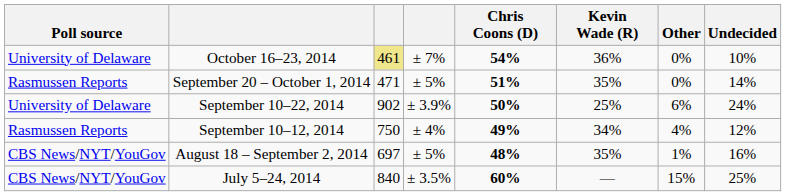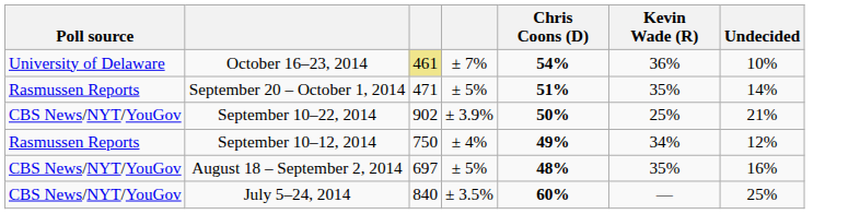 <table class="wikitable" style="text-align:center">
 <tr valign= bottom>
 <th>Poll source</th>
 <th></th>
 <th></th>
 <th></th>
 <th style="width:100px;">Chris<br>Coons (D)</th>
 <th style="width:100px;">Kevin<br>Wade (R)</th>
-<th>Other</th>
 <th>Undecided</th>
 </tr>
 <tr>
 <td align=left><a href='#'>University of Delaware</a></td>
 <td>October 16–23, 2014</td>
 <td style="background: khaki;">461</td>
 <td>± 7%</td>
 <td><strong>54%</strong></td>
 <td>36%</td>
-<td>0%</td>
 <td>10%</td>
 </tr>
 <tr>
 <td align=left><a href='#'>Rasmussen Reports</a></td>
 <td>September 20 – October 1, 2014</td>
 <td>471</td>
 <td>± 5%</td>
 <td><strong>51%</strong></td>
 <td>35%</td>
-<td>0%</td>
 <td>14%</td>
 </tr>
 <tr>
-<td align=left><a href='#'>University of Delaware</a></td>
+<td align=left><a href='#'>CBS News</a>/<a href='#'>NYT</a>/<a href='#'>YouGov</a></td>
 <td>September 10–22, 2014</td>
 <td>902</td>
 <td>± 3.9%</td>
 <td><strong>50%</strong></td>
 <td>25%</td>
-<td>6%</td>
-<td>24%</td>
+<td>21%</td>
 </tr>
 <tr>
 <td align=left><a href='#'>Rasmussen Reports</a></td>
 <td>September 10–12, 2014</td>
 <td>750</td>
 <td>± 4%</td>
 <td><strong>49%</strong></td>
 <td>34%</td>
-<td>4%</td>
 <td>12%</td>
 </tr>
 <tr>
 <td align=left><a href='#'>CBS News</a>/<a href='#'>NYT</a>/<a href='#'>YouGov</a></td>
 <td>August 18 – September 2, 2014</td>
 <td>697</td>
 <td>± 5%</td>
 <td><strong>48%</strong></td>
 <td>35%</td>
-<td>1%</td>
 <td>16%</td>
 </tr>
 <tr>
 <td align=left><a href='#'>CBS News</a>/<a href='#'>NYT</a>/<a href='#'>YouGov</a></td>
 <td>July 5–24, 2014</td>
 <td>840</td>
 <td>± 3.5%</td>
 <td><strong>60%</strong></td>
 <td>—</td>
-<td>15%</td>
 <td>25%</td>
 </tr>
 </table>
